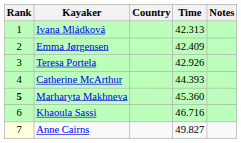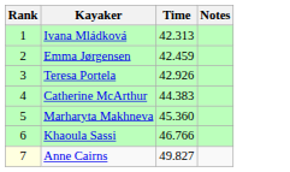 <table class="wikitable" style="text-align:center">
 <tr>
 <th>Rank</th>
 <th>Kayaker</th>
-<th>Country</th>
 <th>Time</th>
 <th>Notes</th>
 </tr>
 <tr bgcolor=bbffbb>
 <td>1</td>
 <td align="left"><a href='#'>Ivana Mládková</a></td>
-<td align="left"></td>
 <td>42.313</td>
 <td></td>
 </tr>
 <tr bgcolor=bbffbb>
 <td>2</td>
 <td align="left"><a href='#'>Emma Jørgensen</a></td>
-<td align="left"></td>
-<td>42.409</td>
+<td>42.459</td>
 <td></td>
 </tr>
 <tr bgcolor=bbffbb>
 <td>3</td>
 <td align="left"><a href='#'>Teresa Portela</a></td>
-<td align="left"></td>
 <td>42.926</td>
 <td></td>
 </tr>
 <tr bgcolor=bbffbb>
 <td>4</td>
 <td align="left"><a href='#'>Catherine McArthur</a></td>
-<td align="left"></td>
-<td>44.393</td>
+<td>44.383</td>
 <td></td>
 </tr>
 <tr bgcolor=bbffbb>
-<td><strong>5</strong></td>
+<td>5</td>
 <td align="left"><a href='#'>Marharyta Makhneva</a></td>
-<td align="left"></td>
 <td>45.360</td>
 <td></td>
 </tr>
 <tr bgcolor=bbffbb>
 <td>6</td>
 <td align="left"><a href='#'>Khaoula Sassi</a></td>
-<td align="left"></td>
-<td>46.716</td>
+<td>46.766</td>
 <td></td>
 </tr>
 <tr>
 <td style="background: lightyellow;">7</td>
 <td align="left"><a href='#'>Anne Cairns</a></td>
-<td align="left"></td>
 <td>49.827</td>
 <td></td>
 </tr>
 </table>
